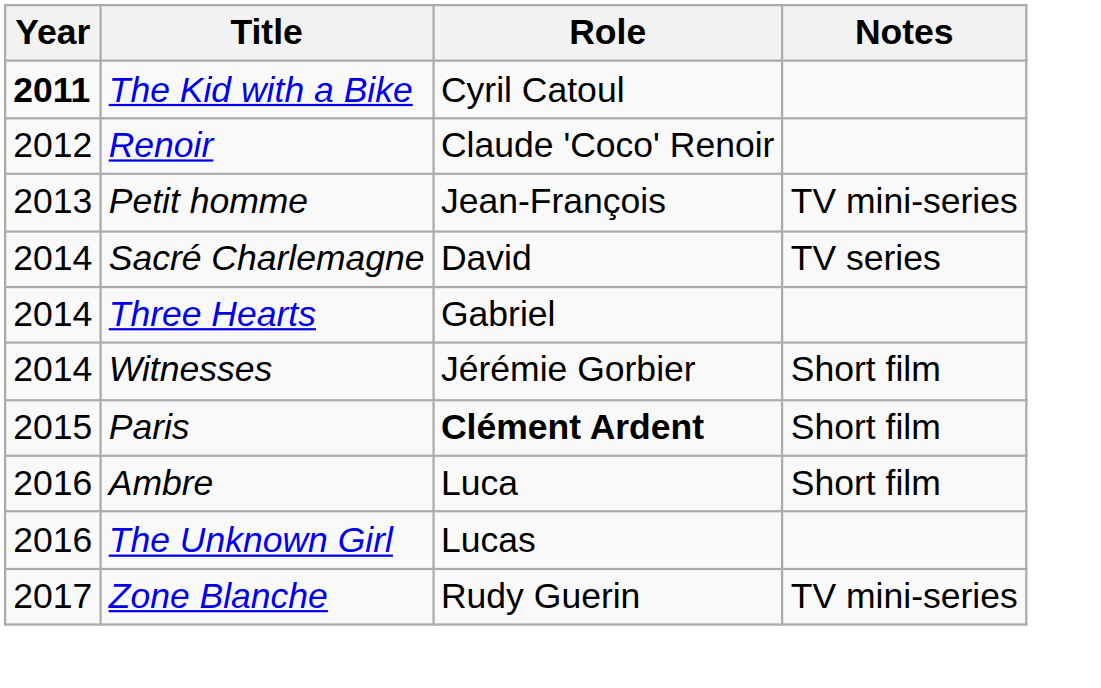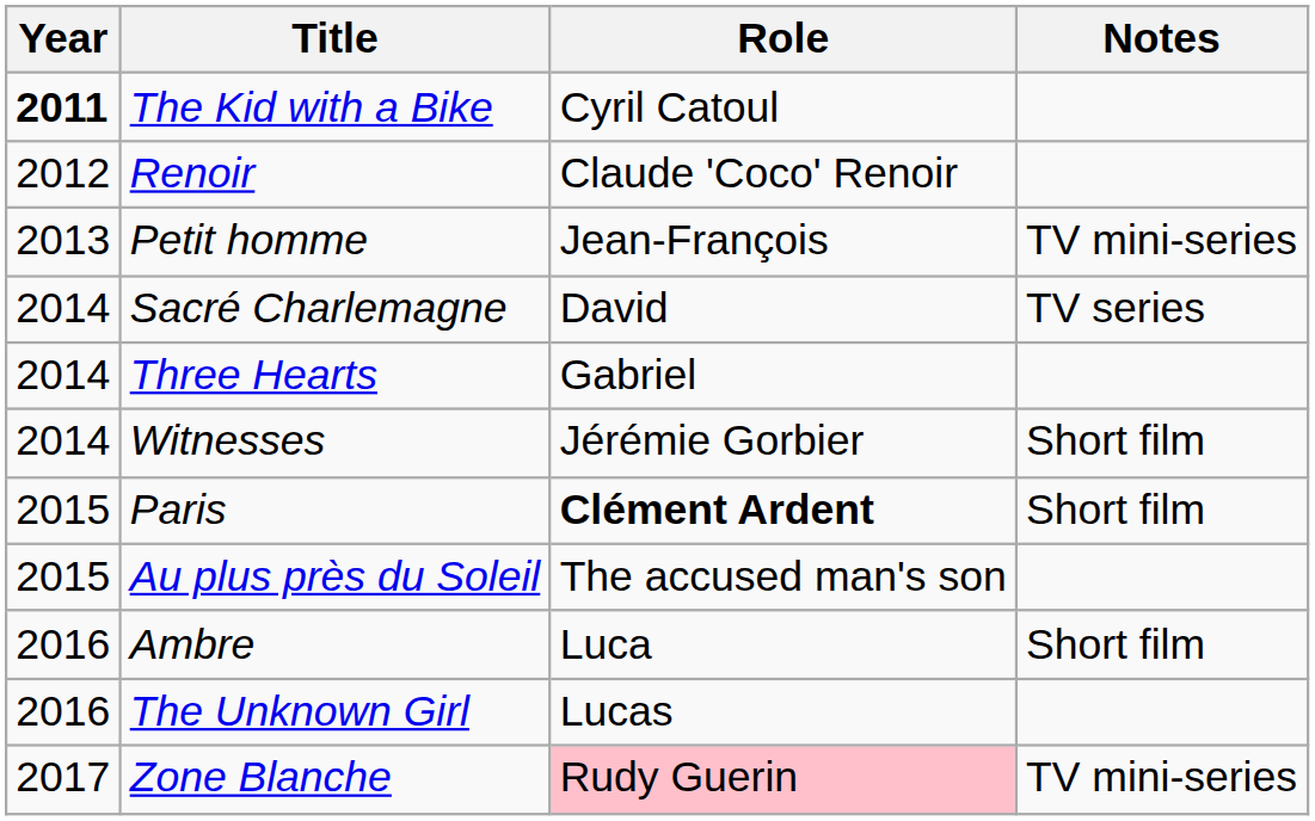 <table class="wikitable sortable">
 <tr>
 <th>Year</th>
 <th>Title</th>
 <th>Role</th>
 <th class="unsortable">Notes</th>
 </tr>
 <tr>
 <td><strong>2011</strong></td>
 <td><em><a href='#'>The Kid with a Bike</a></em></td>
 <td>Cyril Catoul</td>
 <td></td>
 </tr>
 <tr>
 <td>2012</td>
 <td><em><a href='#'>Renoir</a></em></td>
 <td>Claude 'Coco' Renoir</td>
 <td></td>
 </tr>
 <tr>
 <td>2013</td>
 <td><em>Petit homme</em></td>
 <td>Jean-François</td>
 <td>TV mini-series</td>
 </tr>
 <tr>
 <td>2014</td>
 <td><em>Sacré Charlemagne</em></td>
 <td>David</td>
 <td>TV series</td>
 </tr>
 <tr>
 <td>2014</td>
 <td><em><a href='#'>Three Hearts</a></em></td>
 <td>Gabriel</td>
 <td></td>
 </tr>
 <tr>
 <td>2014</td>
 <td><em>Witnesses</em></td>
 <td>Jérémie Gorbier</td>
 <td>Short film</td>
 </tr>
 <tr>
 <td>2015</td>
 <td><em>Paris</em></td>
 <td><strong>Clément Ardent</strong></td>
 <td>Short film</td>
 </tr>
 <tr>
+<td>2015</td>
+<td><em><a href='#'>Au plus près du Soleil</a></em></td>
+<td>The accused man's son</td>
+<td></td>
+</tr>
+<tr>
 <td>2016</td>
 <td><em>Ambre</em></td>
 <td>Luca</td>
 <td>Short film</td>
 </tr>
 <tr>
 <td>2016</td>
 <td><em><a href='#'>The Unknown Girl</a></em></td>
 <td>Lucas</td>
 <td></td>
 </tr>
 <tr>
 <td>2017</td>
 <td><em><a href='#'>Zone Blanche</a></em></td>
-<td>Rudy Guerin</td>
+<td style="background: pink;">Rudy Guerin</td>
 <td>TV mini-series</td>
 </tr>
 </table>
